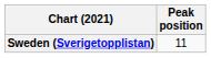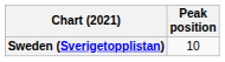 <table class="wikitable plainrowheaders" style="text-align:center">
 <tr>
 <th scope="col">Chart (2021)</th>
 <th scope="col">Peak<br>position</th>
 </tr>
 <tr>
 <th scope="row">Sweden (<a href='#'>Sverigetopplistan</a>)</th>
-<td>11</td>
+<td>10</td>
 </tr>
 </table>
